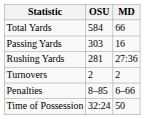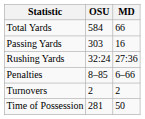 <table class="wikitable">
 <tr>
 <th>Statistic</th>
 <th>OSU</th>
 <th>MD</th>
 </tr>
 <tr>
 <td>Total Yards</td>
 <td>584</td>
 <td>66</td>
 </tr>
 <tr>
 <td>Passing Yards</td>
 <td>303</td>
 <td>16</td>
 </tr>
 <tr>
 <td>Rushing Yards</td>
-<td>281</td>
+<td>32:24</td>
 <td>27:36</td>
+</tr>
+<tr>
+<td>Penalties</td>
+<td>8–85</td>
+<td>6–66</td>
 </tr>
 <tr>
 <td>Turnovers</td>
 <td>2</td>
 <td>2</td>
 </tr>
 <tr>
-<td>Penalties</td>
-<td>8–85</td>
-<td>6–66</td>
-</tr>
-<tr>
 <td>Time of Possession</td>
-<td>32:24</td>
+<td>281</td>
 <td>50</td>
 </tr>
 </table>
